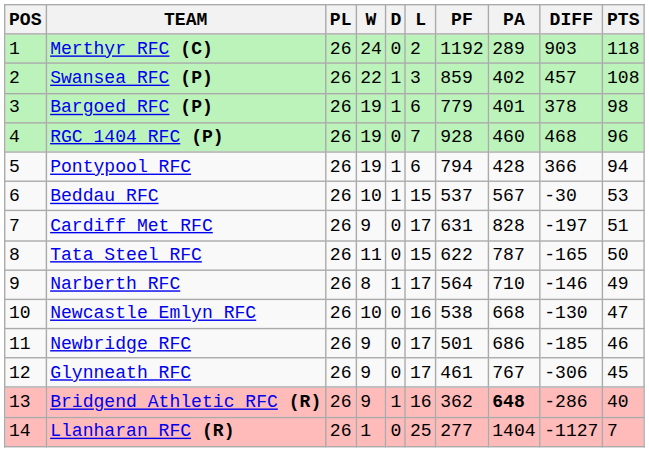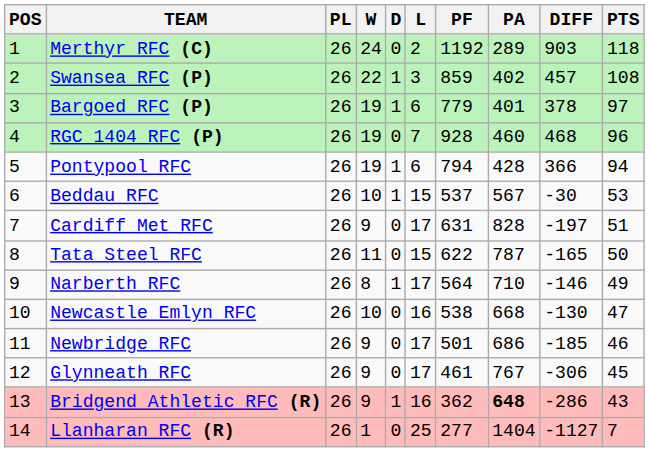 <table class="wikitable">
 <tr>
 <th>POS</th>
 <th>TEAM</th>
 <th>PL</th>
 <th>W</th>
 <th>D</th>
 <th>L</th>
 <th>PF</th>
 <th>PA</th>
 <th>DIFF</th>
 <th>PTS</th>
 </tr>
 <tr>
 <td style="background: #bcf3bb">1</td>
 <td style="background: #bcf3bb"><a href='#'>Merthyr RFC</a> <strong>(C)</strong></td>
 <td style="background: #bcf3bb">26</td>
 <td style="background: #bcf3bb">24</td>
 <td style="background: #bcf3bb">0</td>
 <td style="background: #bcf3bb">2</td>
 <td style="background: #bcf3bb">1192</td>
 <td style="background: #bcf3bb">289</td>
 <td style="background: #bcf3bb">903</td>
 <td style="background: #bcf3bb">118</td>
 </tr>
 <tr>
 <td style="background: #bcf3bb">2</td>
 <td style="background: #bcf3bb"><a href='#'>Swansea RFC</a> <strong>(P)</strong></td>
 <td style="background: #bcf3bb">26</td>
 <td style="background: #bcf3bb">22</td>
 <td style="background: #bcf3bb">1</td>
 <td style="background: #bcf3bb">3</td>
 <td style="background: #bcf3bb">859</td>
 <td style="background: #bcf3bb">402</td>
 <td style="background: #bcf3bb">457</td>
 <td style="background: #bcf3bb">108</td>
 </tr>
 <tr>
 <td style="background: #bcf3bb">3</td>
 <td style="background: #bcf3bb"><a href='#'>Bargoed RFC</a> <strong>(P)</strong></td>
 <td style="background: #bcf3bb">26</td>
 <td style="background: #bcf3bb">19</td>
 <td style="background: #bcf3bb">1</td>
 <td style="background: #bcf3bb">6</td>
 <td style="background: #bcf3bb">779</td>
 <td style="background: #bcf3bb">401</td>
 <td style="background: #bcf3bb">378</td>
-<td style="background: #bcf3bb">98</td>
+<td style="background: #bcf3bb">97</td>
 </tr>
 <tr>
 <td style="background: #bcf3bb">4</td>
 <td style="background: #bcf3bb"><a href='#'>RGC 1404 RFC</a> <strong>(P)</strong></td>
 <td style="background: #bcf3bb">26</td>
 <td style="background: #bcf3bb">19</td>
 <td style="background: #bcf3bb">0</td>
 <td style="background: #bcf3bb">7</td>
 <td style="background: #bcf3bb">928</td>
 <td style="background: #bcf3bb">460</td>
 <td style="background: #bcf3bb">468</td>
 <td style="background: #bcf3bb">96</td>
 </tr>
 <tr>
 <td>5</td>
 <td><a href='#'>Pontypool RFC</a></td>
 <td>26</td>
 <td>19</td>
 <td>1</td>
 <td>6</td>
 <td>794</td>
 <td>428</td>
 <td>366</td>
 <td>94</td>
 </tr>
 <tr>
 <td>6</td>
 <td><a href='#'>Beddau RFC</a></td>
 <td>26</td>
 <td>10</td>
 <td>1</td>
 <td>15</td>
 <td>537</td>
 <td>567</td>
 <td>-30</td>
 <td>53</td>
 </tr>
 <tr>
 <td>7</td>
 <td><a href='#'>Cardiff Met RFC</a></td>
 <td>26</td>
 <td>9</td>
 <td>0</td>
 <td>17</td>
 <td>631</td>
 <td>828</td>
 <td>-197</td>
 <td>51</td>
 </tr>
 <tr>
 <td>8</td>
 <td><a href='#'>Tata Steel RFC</a></td>
 <td>26</td>
 <td>11</td>
 <td>0</td>
 <td>15</td>
 <td>622</td>
 <td>787</td>
 <td>-165</td>
 <td>50</td>
 </tr>
 <tr>
 <td>9</td>
 <td><a href='#'>Narberth RFC</a></td>
 <td>26</td>
 <td>8</td>
 <td>1</td>
 <td>17</td>
 <td>564</td>
 <td>710</td>
 <td>-146</td>
 <td>49</td>
 </tr>
 <tr>
 <td>10</td>
 <td><a href='#'>Newcastle Emlyn RFC</a></td>
 <td>26</td>
 <td>10</td>
 <td>0</td>
 <td>16</td>
 <td>538</td>
 <td>668</td>
 <td>-130</td>
 <td>47</td>
 </tr>
 <tr>
 <td>11</td>
 <td><a href='#'>Newbridge RFC</a></td>
 <td>26</td>
 <td>9</td>
 <td>0</td>
 <td>17</td>
 <td>501</td>
 <td>686</td>
 <td>-185</td>
 <td>46</td>
 </tr>
 <tr>
 <td>12</td>
 <td><a href='#'>Glynneath RFC</a></td>
 <td>26</td>
 <td>9</td>
 <td>0</td>
 <td>17</td>
 <td>461</td>
 <td>767</td>
 <td>-306</td>
 <td>45</td>
 </tr>
 <tr>
 <td style="background: #ffbbba">13</td>
 <td style="background: #ffbbba"><a href='#'>Bridgend Athletic RFC</a> <strong>(R)</strong></td>
 <td style="background: #ffbbba">26</td>
 <td style="background: #ffbbba">9</td>
 <td style="background: #ffbbba">1</td>
 <td style="background: #ffbbba">16</td>
 <td style="background: #ffbbba">362</td>
 <td style="background: #ffbbba"><strong>648</strong></td>
 <td style="background: #ffbbba">-286</td>
-<td style="background: #ffbbba">40</td>
+<td style="background: #ffbbba">43</td>
 </tr>
 <tr>
 <td style="background: #ffbbba">14</td>
 <td style="background: #ffbbba"><a href='#'>Llanharan RFC</a> <strong>(R)</strong></td>
 <td style="background: #ffbbba">26</td>
 <td style="background: #ffbbba">1</td>
 <td style="background: #ffbbba">0</td>
 <td style="background: #ffbbba">25</td>
 <td style="background: #ffbbba">277</td>
 <td style="background: #ffbbba">1404</td>
 <td style="background: #ffbbba">-1127</td>
 <td style="background: #ffbbba">7</td>
 </tr>
 </table>
